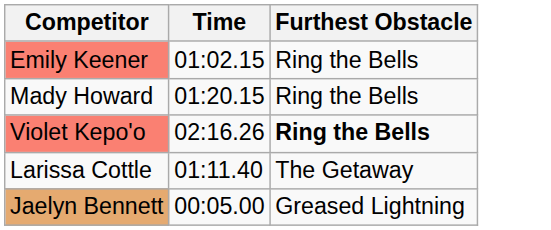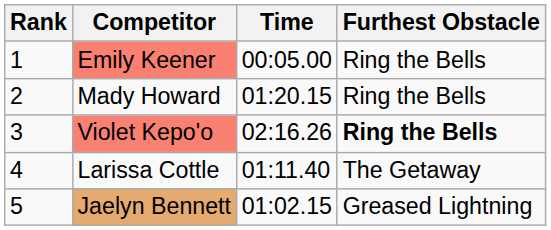 <table class="wikitable sortable mw-collapsible">
 <tr>
+<th>Rank</th>
 <th>Competitor</th>
 <th>Time</th>
 <th>Furthest Obstacle</th>
 </tr>
 <tr>
+<td>1</td>
 <td style="background-color:#FA8072">Emily Keener</td>
-<td>01:02.15</td>
+<td>00:05.00</td>
 <td>Ring the Bells</td>
 </tr>
 <tr>
+<td>2</td>
 <td>Mady Howard</td>
 <td>01:20.15</td>
 <td>Ring the Bells</td>
 </tr>
 <tr>
+<td>3</td>
 <td style="background-color:#FA8072">Violet Kepo'o</td>
 <td>02:16.26</td>
 <td><strong>Ring the Bells</strong></td>
 </tr>
 <tr>
+<td>4</td>
 <td>Larissa Cottle</td>
 <td>01:11.40</td>
 <td>The Getaway</td>
 </tr>
 <tr>
+<td>5</td>
 <td style="background-color:#E5AA70">Jaelyn Bennett</td>
-<td>00:05.00</td>
+<td>01:02.15</td>
 <td>Greased Lightning</td>
 </tr>
 </table>
